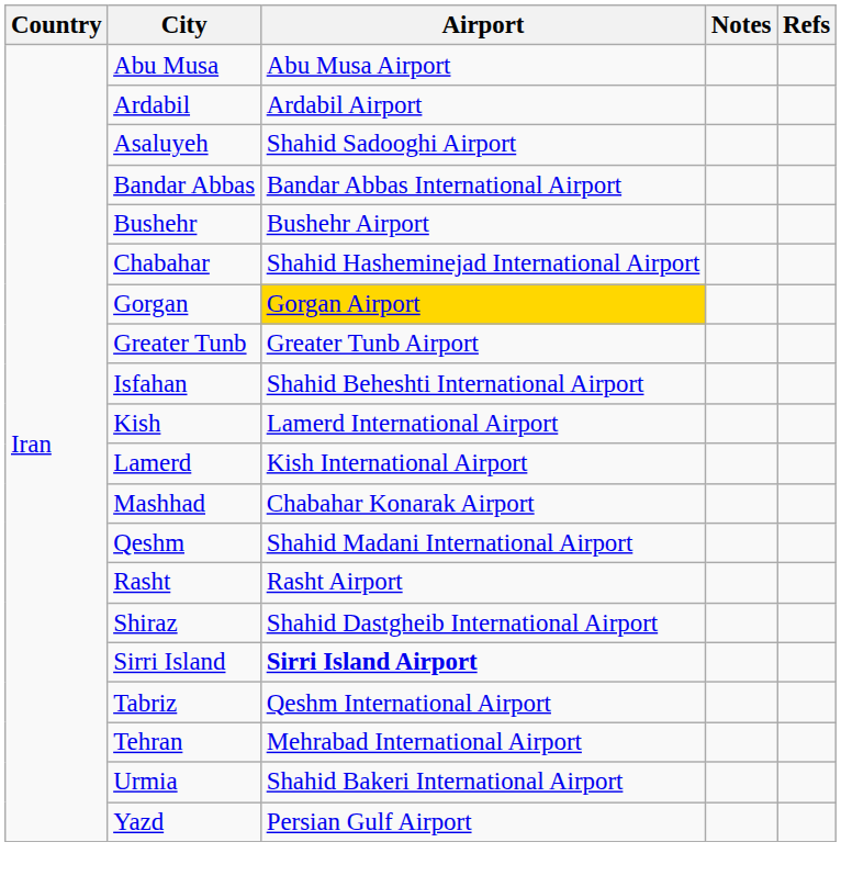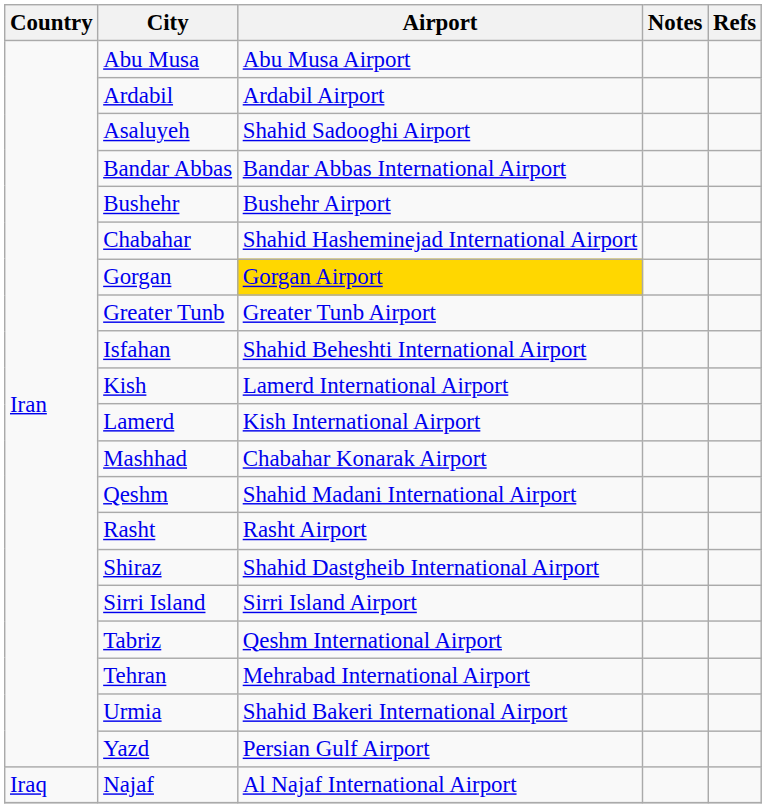 <table class="sortable wikitable">
 <tr>
 <th>Country</th>
 <th>City</th>
 <th>Airport</th>
 <th>Notes</th>
 <th>Refs</th>
 </tr>
 <tr>
 <td rowspan=20><a href='#'>Iran</a></td>
 <td><a href='#'>Abu Musa</a></td>
 <td><a href='#'>Abu Musa Airport</a></td>
 <td align=center></td>
 <td align=center></td>
 </tr>
 <tr>
 <td><a href='#'>Ardabil</a></td>
 <td><a href='#'>Ardabil Airport</a></td>
 <td align=center></td>
 <td align=center></td>
 </tr>
 <tr>
 <td><a href='#'>Asaluyeh</a></td>
 <td><a href='#'>Shahid Sadooghi Airport</a></td>
 <td align=center></td>
 <td align=center></td>
 </tr>
 <tr>
 <td><a href='#'>Bandar Abbas</a></td>
 <td><a href='#'>Bandar Abbas International Airport</a></td>
 <td align=center></td>
 <td align=center></td>
 </tr>
 <tr>
 <td><a href='#'>Bushehr</a></td>
 <td><a href='#'>Bushehr Airport</a></td>
 <td align=center></td>
 <td align=center></td>
 </tr>
 <tr>
 <td><a href='#'>Chabahar</a></td>
 <td><a href='#'>Shahid Hasheminejad International Airport</a></td>
 <td align=center></td>
 <td align=center></td>
 </tr>
 <tr>
 <td><a href='#'>Gorgan</a></td>
 <td style="background: gold;"><a href='#'>Gorgan Airport</a></td>
 <td align=center></td>
 <td align=center></td>
 </tr>
 <tr>
 <td><a href='#'>Greater Tunb</a></td>
 <td><a href='#'>Greater Tunb Airport</a></td>
 <td align=center></td>
 <td align=center></td>
 </tr>
 <tr>
 <td><a href='#'>Isfahan</a></td>
 <td><a href='#'>Shahid Beheshti International Airport</a></td>
 <td align=center></td>
 <td align=center></td>
 </tr>
 <tr>
 <td><a href='#'>Kish</a></td>
 <td><a href='#'>Lamerd International Airport</a></td>
 <td align=center></td>
 <td align=center></td>
 </tr>
 <tr>
 <td><a href='#'>Lamerd</a></td>
 <td><a href='#'>Kish International Airport</a></td>
 <td align=center></td>
 <td align=center></td>
 </tr>
 <tr>
 <td><a href='#'>Mashhad</a></td>
 <td><a href='#'>Chabahar Konarak Airport</a></td>
 <td align=center></td>
 <td align=center></td>
 </tr>
 <tr>
 <td><a href='#'>Qeshm</a></td>
 <td><a href='#'>Shahid Madani International Airport</a></td>
 <td align=center></td>
 <td align=center></td>
 </tr>
 <tr>
 <td><a href='#'>Rasht</a></td>
 <td><a href='#'>Rasht Airport</a></td>
 <td align=center></td>
 <td align=center></td>
 </tr>
 <tr>
 <td><a href='#'>Shiraz</a></td>
 <td><a href='#'>Shahid Dastgheib International Airport</a></td>
 <td align=center></td>
 <td align=center></td>
 </tr>
 <tr>
 <td><a href='#'>Sirri Island</a></td>
-<td><strong><a href='#'>Sirri Island Airport</a></strong></td>
+<td><a href='#'>Sirri Island Airport</a></td>
 <td align=center></td>
 <td align=center></td>
 </tr>
 <tr>
 <td><a href='#'>Tabriz</a></td>
 <td><a href='#'>Qeshm International Airport</a></td>
 <td align=center></td>
 <td align=center></td>
 </tr>
 <tr>
 <td><a href='#'>Tehran</a></td>
 <td><a href='#'>Mehrabad International Airport</a></td>
 <td></td>
 <td align=center></td>
 </tr>
 <tr>
 <td><a href='#'>Urmia</a></td>
 <td><a href='#'>Shahid Bakeri International Airport</a></td>
 <td align=center></td>
 <td align=center></td>
 </tr>
 <tr>
 <td><a href='#'>Yazd</a></td>
 <td><a href='#'>Persian Gulf Airport</a></td>
 <td align=center></td>
 <td align=center></td>
 </tr>
 <tr>
+<td><a href='#'>Iraq</a></td>
+<td><a href='#'>Najaf</a></td>
+<td><a href='#'>Al Najaf International Airport</a></td>
+<td></td>
+<td align=center></td>
+</tr>
+<tr>
 </tr>
 </table>
